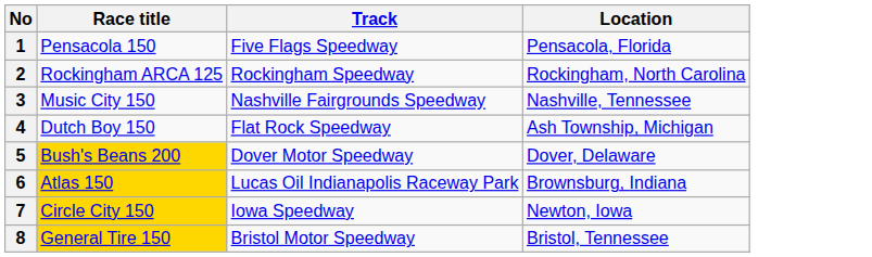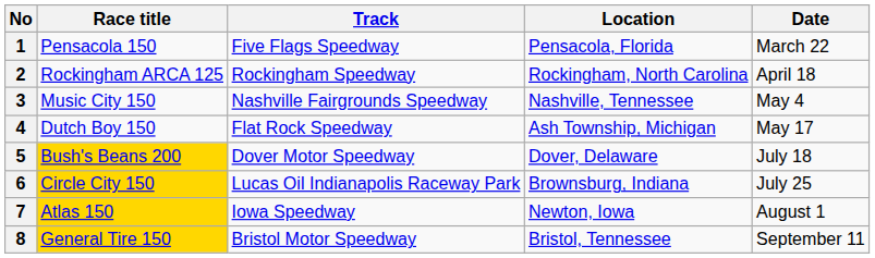 <table class="wikitable" style="font-size:85%">
 <tr>
 <th>No</th>
 <th>Race title</th>
 <th><a href='#'>Track</a></th>
 <th>Location</th>
+<th>Date</th>
 </tr>
 <tr>
 <th>1</th>
 <td><a href='#'>Pensacola 150</a></td>
 <td><a href='#'>Five Flags Speedway</a></td>
 <td><a href='#'>Pensacola, Florida</a></td>
+<td>March 22</td>
 </tr>
 <tr>
 <th>2</th>
 <td><a href='#'>Rockingham ARCA 125</a></td>
 <td><a href='#'>Rockingham Speedway</a></td>
 <td><a href='#'>Rockingham, North Carolina</a></td>
+<td>April 18</td>
 </tr>
 <tr>
 <th>3</th>
 <td><a href='#'>Music City 150</a></td>
 <td><a href='#'>Nashville Fairgrounds Speedway</a></td>
 <td><a href='#'>Nashville, Tennessee</a></td>
+<td>May 4</td>
 </tr>
 <tr>
 <th>4</th>
 <td><a href='#'>Dutch Boy 150</a></td>
 <td><a href='#'>Flat Rock Speedway</a></td>
 <td><a href='#'>Ash Township, Michigan</a></td>
+<td>May 17</td>
 </tr>
 <tr>
 <th>5</th>
 <td bgcolor=gold><a href='#'>Bush's Beans 200</a></td>
 <td><a href='#'>Dover Motor Speedway</a></td>
 <td><a href='#'>Dover, Delaware</a></td>
+<td>July 18</td>
 </tr>
 <tr>
 <th>6</th>
-<td bgcolor=gold><a href='#'>Atlas 150</a></td>
+<td bgcolor=gold><a href='#'>Circle City 150</a></td>
 <td><a href='#'>Lucas Oil Indianapolis Raceway Park</a></td>
 <td><a href='#'>Brownsburg, Indiana</a></td>
+<td>July 25</td>
 </tr>
 <tr>
 <th>7</th>
-<td bgcolor=gold><a href='#'>Circle City 150</a></td>
+<td bgcolor=gold><a href='#'>Atlas 150</a></td>
 <td><a href='#'>Iowa Speedway</a></td>
 <td><a href='#'>Newton, Iowa</a></td>
+<td>August 1</td>
 </tr>
 <tr>
 <th>8</th>
 <td bgcolor=gold><a href='#'>General Tire 150</a></td>
 <td><a href='#'>Bristol Motor Speedway</a></td>
 <td><a href='#'>Bristol, Tennessee</a></td>
+<td>September 11</td>
 </tr>
 </table>
